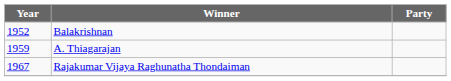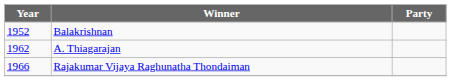 <table class="wikitable" width="50%">
 <tr>
 <th style="background-color:#666666; color:white">Year</th>
 <th style="background-color:#666666; color:white">Winner</th>
 <th style="background-color:#666666; color:white" colspan="2">Party</th>
 </tr>
 <tr>
 <td><a href='#'>1952</a></td>
 <td><a href='#'>Balakrishnan</a></td>
 <td></td>
 </tr>
 <tr>
-<td><a href='#'>1959</a></td>
+<td><a href='#'>1962</a></td>
 <td><a href='#'>A. Thiagarajan</a></td>
 <td></td>
 </tr>
 <tr>
-<td><a href='#'>1967</a></td>
+<td><a href='#'>1966</a></td>
 <td><a href='#'>Rajakumar Vijaya Raghunatha Thondaiman</a></td>
 <td></td>
 </tr>
 <tr>
 </tr>
 </table>
